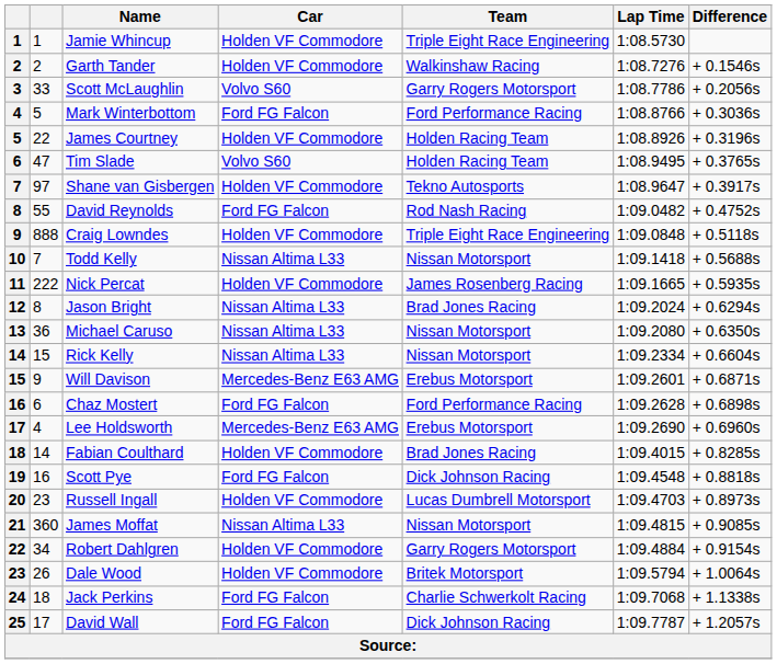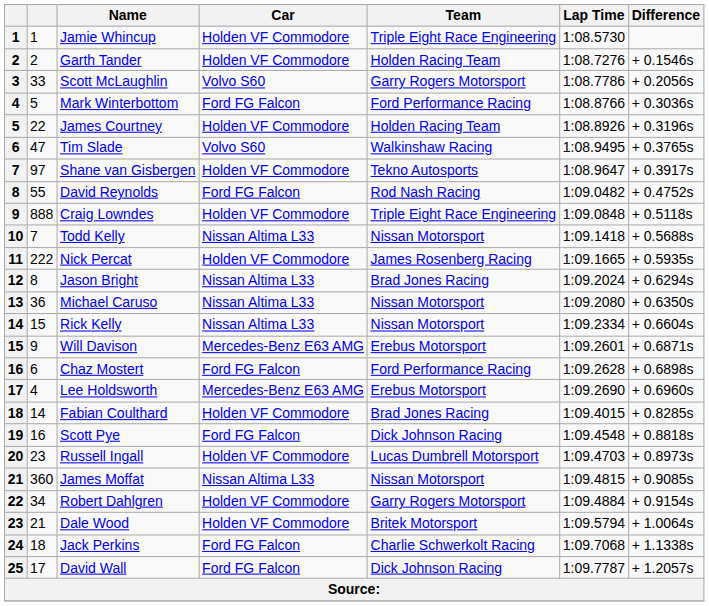 <table class="wikitable" style="font-size: 85%;">
 <tr>
 <th></th>
 <th></th>
 <th>Name</th>
 <th>Car</th>
 <th>Team</th>
 <th>Lap Time</th>
 <th>Difference</th>
 </tr>
 <tr>
 <th>1</th>
 <td>1</td>
 <td> <a href='#'>Jamie Whincup</a></td>
 <td><a href='#'>Holden VF Commodore</a></td>
 <td><a href='#'>Triple Eight Race Engineering</a></td>
 <td>1:08.5730</td>
 <td></td>
 </tr>
 <tr>
 <th>2</th>
 <td>2</td>
 <td> <a href='#'>Garth Tander</a></td>
 <td><a href='#'>Holden VF Commodore</a></td>
-<td><a href='#'>Walkinshaw Racing</a></td>
+<td><a href='#'>Holden Racing Team</a></td>
 <td>1:08.7276</td>
 <td>+ 0.1546s</td>
 </tr>
 <tr>
 <th>3</th>
 <td>33</td>
 <td> <a href='#'>Scott McLaughlin</a></td>
 <td><a href='#'>Volvo S60</a></td>
 <td><a href='#'>Garry Rogers Motorsport</a></td>
 <td>1:08.7786</td>
 <td>+ 0.2056s</td>
 </tr>
 <tr>
 <th>4</th>
 <td>5</td>
 <td> <a href='#'>Mark Winterbottom</a></td>
 <td><a href='#'>Ford FG Falcon</a></td>
 <td><a href='#'>Ford Performance Racing</a></td>
 <td>1:08.8766</td>
 <td>+ 0.3036s</td>
 </tr>
 <tr>
 <th>5</th>
 <td>22</td>
 <td> <a href='#'>James Courtney</a></td>
 <td><a href='#'>Holden VF Commodore</a></td>
 <td><a href='#'>Holden Racing Team</a></td>
 <td>1:08.8926</td>
 <td>+ 0.3196s</td>
 </tr>
 <tr>
 <th>6</th>
 <td>47</td>
 <td> <a href='#'>Tim Slade</a></td>
 <td><a href='#'>Volvo S60</a></td>
-<td><a href='#'>Holden Racing Team</a></td>
+<td><a href='#'>Walkinshaw Racing</a></td>
 <td>1:08.9495</td>
 <td>+ 0.3765s</td>
 </tr>
 <tr>
 <th>7</th>
 <td>97</td>
 <td> <a href='#'>Shane van Gisbergen</a></td>
 <td><a href='#'>Holden VF Commodore</a></td>
 <td><a href='#'>Tekno Autosports</a></td>
 <td>1:08.9647</td>
 <td>+ 0.3917s</td>
 </tr>
 <tr>
 <th>8</th>
 <td>55</td>
 <td> <a href='#'>David Reynolds</a></td>
 <td><a href='#'>Ford FG Falcon</a></td>
 <td><a href='#'>Rod Nash Racing</a></td>
 <td>1:09.0482</td>
 <td>+ 0.4752s</td>
 </tr>
 <tr>
 <th>9</th>
 <td>888</td>
 <td> <a href='#'>Craig Lowndes</a></td>
 <td><a href='#'>Holden VF Commodore</a></td>
 <td><a href='#'>Triple Eight Race Engineering</a></td>
 <td>1:09.0848</td>
 <td>+ 0.5118s</td>
 </tr>
 <tr>
 <th>10</th>
 <td>7</td>
 <td> <a href='#'>Todd Kelly</a></td>
 <td><a href='#'>Nissan Altima L33</a></td>
 <td><a href='#'>Nissan Motorsport</a></td>
 <td>1:09.1418</td>
 <td>+ 0.5688s</td>
 </tr>
 <tr>
 <th>11</th>
 <td>222</td>
 <td> <a href='#'>Nick Percat</a></td>
 <td><a href='#'>Holden VF Commodore</a></td>
 <td><a href='#'>James Rosenberg Racing</a></td>
 <td>1:09.1665</td>
 <td>+ 0.5935s</td>
 </tr>
 <tr>
 <th>12</th>
 <td>8</td>
 <td> <a href='#'>Jason Bright</a></td>
 <td><a href='#'>Nissan Altima L33</a></td>
 <td><a href='#'>Brad Jones Racing</a></td>
 <td>1:09.2024</td>
 <td>+ 0.6294s</td>
 </tr>
 <tr>
 <th>13</th>
 <td>36</td>
 <td> <a href='#'>Michael Caruso</a></td>
 <td><a href='#'>Nissan Altima L33</a></td>
 <td><a href='#'>Nissan Motorsport</a></td>
 <td>1:09.2080</td>
 <td>+ 0.6350s</td>
 </tr>
 <tr>
 <th>14</th>
 <td>15</td>
 <td> <a href='#'>Rick Kelly</a></td>
 <td><a href='#'>Nissan Altima L33</a></td>
 <td><a href='#'>Nissan Motorsport</a></td>
 <td>1:09.2334</td>
 <td>+ 0.6604s</td>
 </tr>
 <tr>
 <th>15</th>
 <td>9</td>
 <td> <a href='#'>Will Davison</a></td>
 <td><a href='#'>Mercedes-Benz E63 AMG</a></td>
 <td><a href='#'>Erebus Motorsport</a></td>
 <td>1:09.2601</td>
 <td>+ 0.6871s</td>
 </tr>
 <tr>
 <th>16</th>
 <td>6</td>
 <td> <a href='#'>Chaz Mostert</a></td>
 <td><a href='#'>Ford FG Falcon</a></td>
 <td><a href='#'>Ford Performance Racing</a></td>
 <td>1:09.2628</td>
 <td>+ 0.6898s</td>
 </tr>
 <tr>
 <th>17</th>
 <td>4</td>
 <td> <a href='#'>Lee Holdsworth</a></td>
 <td><a href='#'>Mercedes-Benz E63 AMG</a></td>
 <td><a href='#'>Erebus Motorsport</a></td>
 <td>1:09.2690</td>
 <td>+ 0.6960s</td>
 </tr>
 <tr>
 <th>18</th>
 <td>14</td>
 <td> <a href='#'>Fabian Coulthard</a></td>
 <td><a href='#'>Holden VF Commodore</a></td>
 <td><a href='#'>Brad Jones Racing</a></td>
 <td>1:09.4015</td>
 <td>+ 0.8285s</td>
 </tr>
 <tr>
 <th>19</th>
 <td>16</td>
 <td> <a href='#'>Scott Pye</a></td>
 <td><a href='#'>Ford FG Falcon</a></td>
 <td><a href='#'>Dick Johnson Racing</a></td>
 <td>1:09.4548</td>
 <td>+ 0.8818s</td>
 </tr>
 <tr>
 <th>20</th>
 <td>23</td>
 <td> <a href='#'>Russell Ingall</a></td>
 <td><a href='#'>Holden VF Commodore</a></td>
 <td><a href='#'>Lucas Dumbrell Motorsport</a></td>
 <td>1:09.4703</td>
 <td>+ 0.8973s</td>
 </tr>
 <tr>
 <th>21</th>
 <td>360</td>
 <td> <a href='#'>James Moffat</a></td>
 <td><a href='#'>Nissan Altima L33</a></td>
 <td><a href='#'>Nissan Motorsport</a></td>
 <td>1:09.4815</td>
 <td>+ 0.9085s</td>
 </tr>
 <tr>
 <th>22</th>
 <td>34</td>
 <td> <a href='#'>Robert Dahlgren</a></td>
 <td><a href='#'>Holden VF Commodore</a></td>
 <td><a href='#'>Garry Rogers Motorsport</a></td>
 <td>1:09.4884</td>
 <td>+ 0.9154s</td>
 </tr>
 <tr>
 <th>23</th>
-<td>26</td>
+<td>21</td>
 <td> <a href='#'>Dale Wood</a></td>
 <td><a href='#'>Holden VF Commodore</a></td>
 <td><a href='#'>Britek Motorsport</a></td>
 <td>1:09.5794</td>
 <td>+ 1.0064s</td>
 </tr>
 <tr>
 <th>24</th>
 <td>18</td>
 <td> <a href='#'>Jack Perkins</a></td>
 <td><a href='#'>Ford FG Falcon</a></td>
 <td><a href='#'>Charlie Schwerkolt Racing</a></td>
 <td>1:09.7068</td>
 <td>+ 1.1338s</td>
 </tr>
 <tr>
 <th>25</th>
 <td>17</td>
 <td> <a href='#'>David Wall</a></td>
 <td><a href='#'>Ford FG Falcon</a></td>
 <td><a href='#'>Dick Johnson Racing</a></td>
 <td>1:09.7787</td>
 <td>+ 1.2057s</td>
 </tr>
 <tr>
 <th colspan="8">Source:</th>
 </tr>
 <tr>
 </tr>
 </table>
